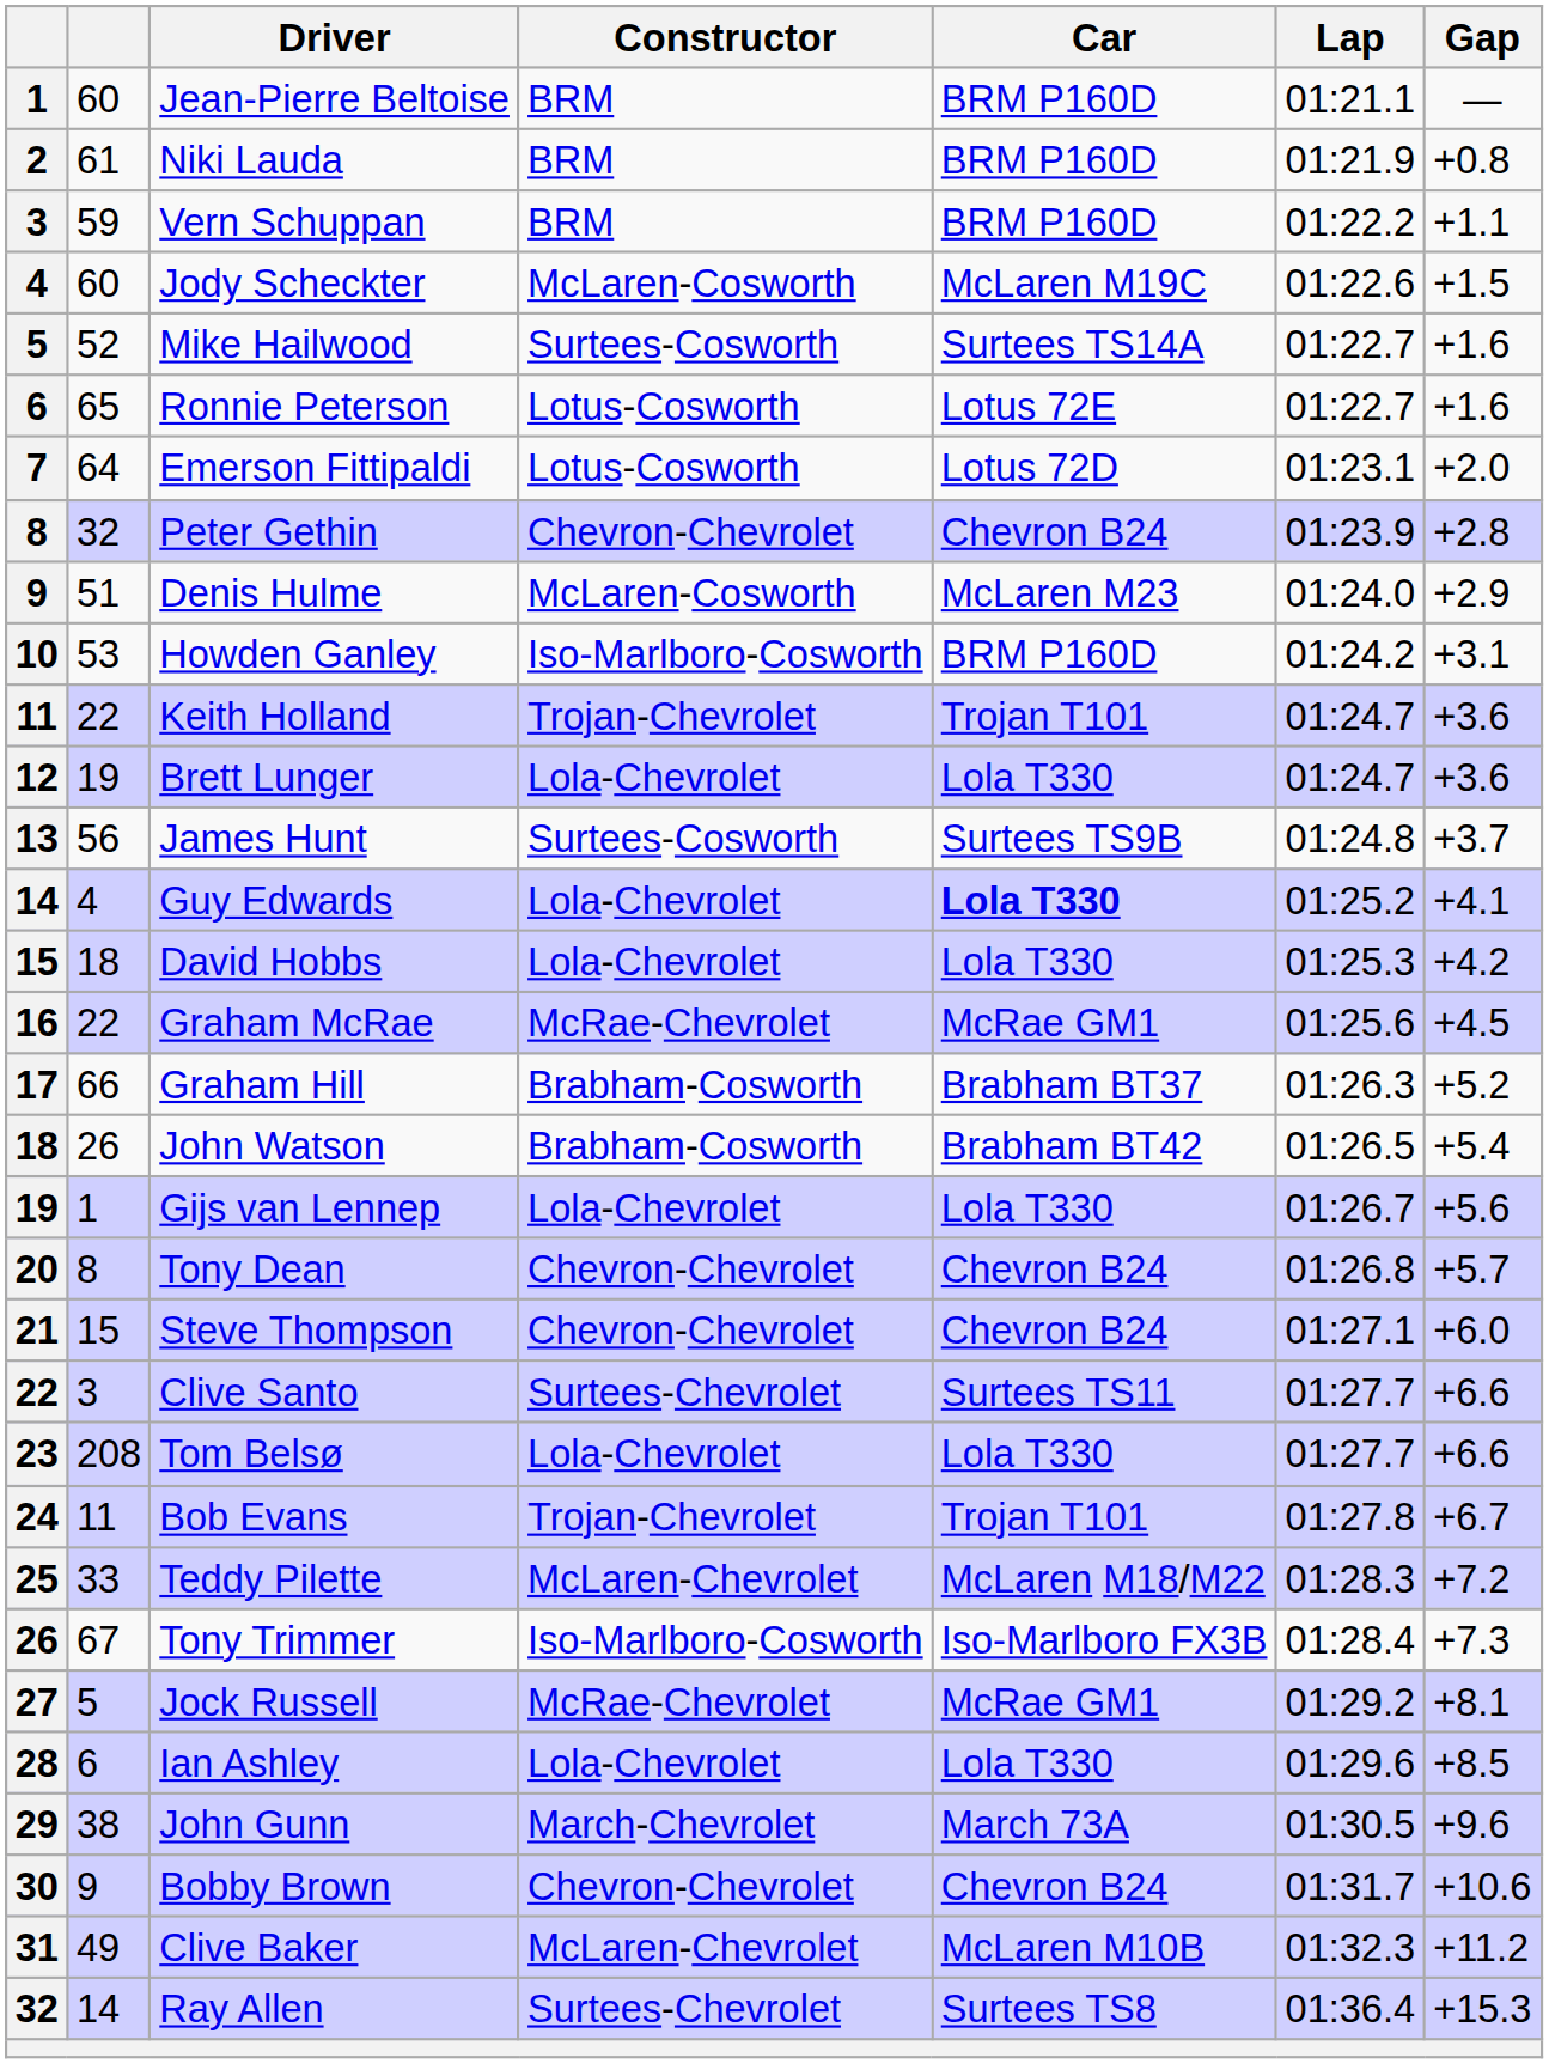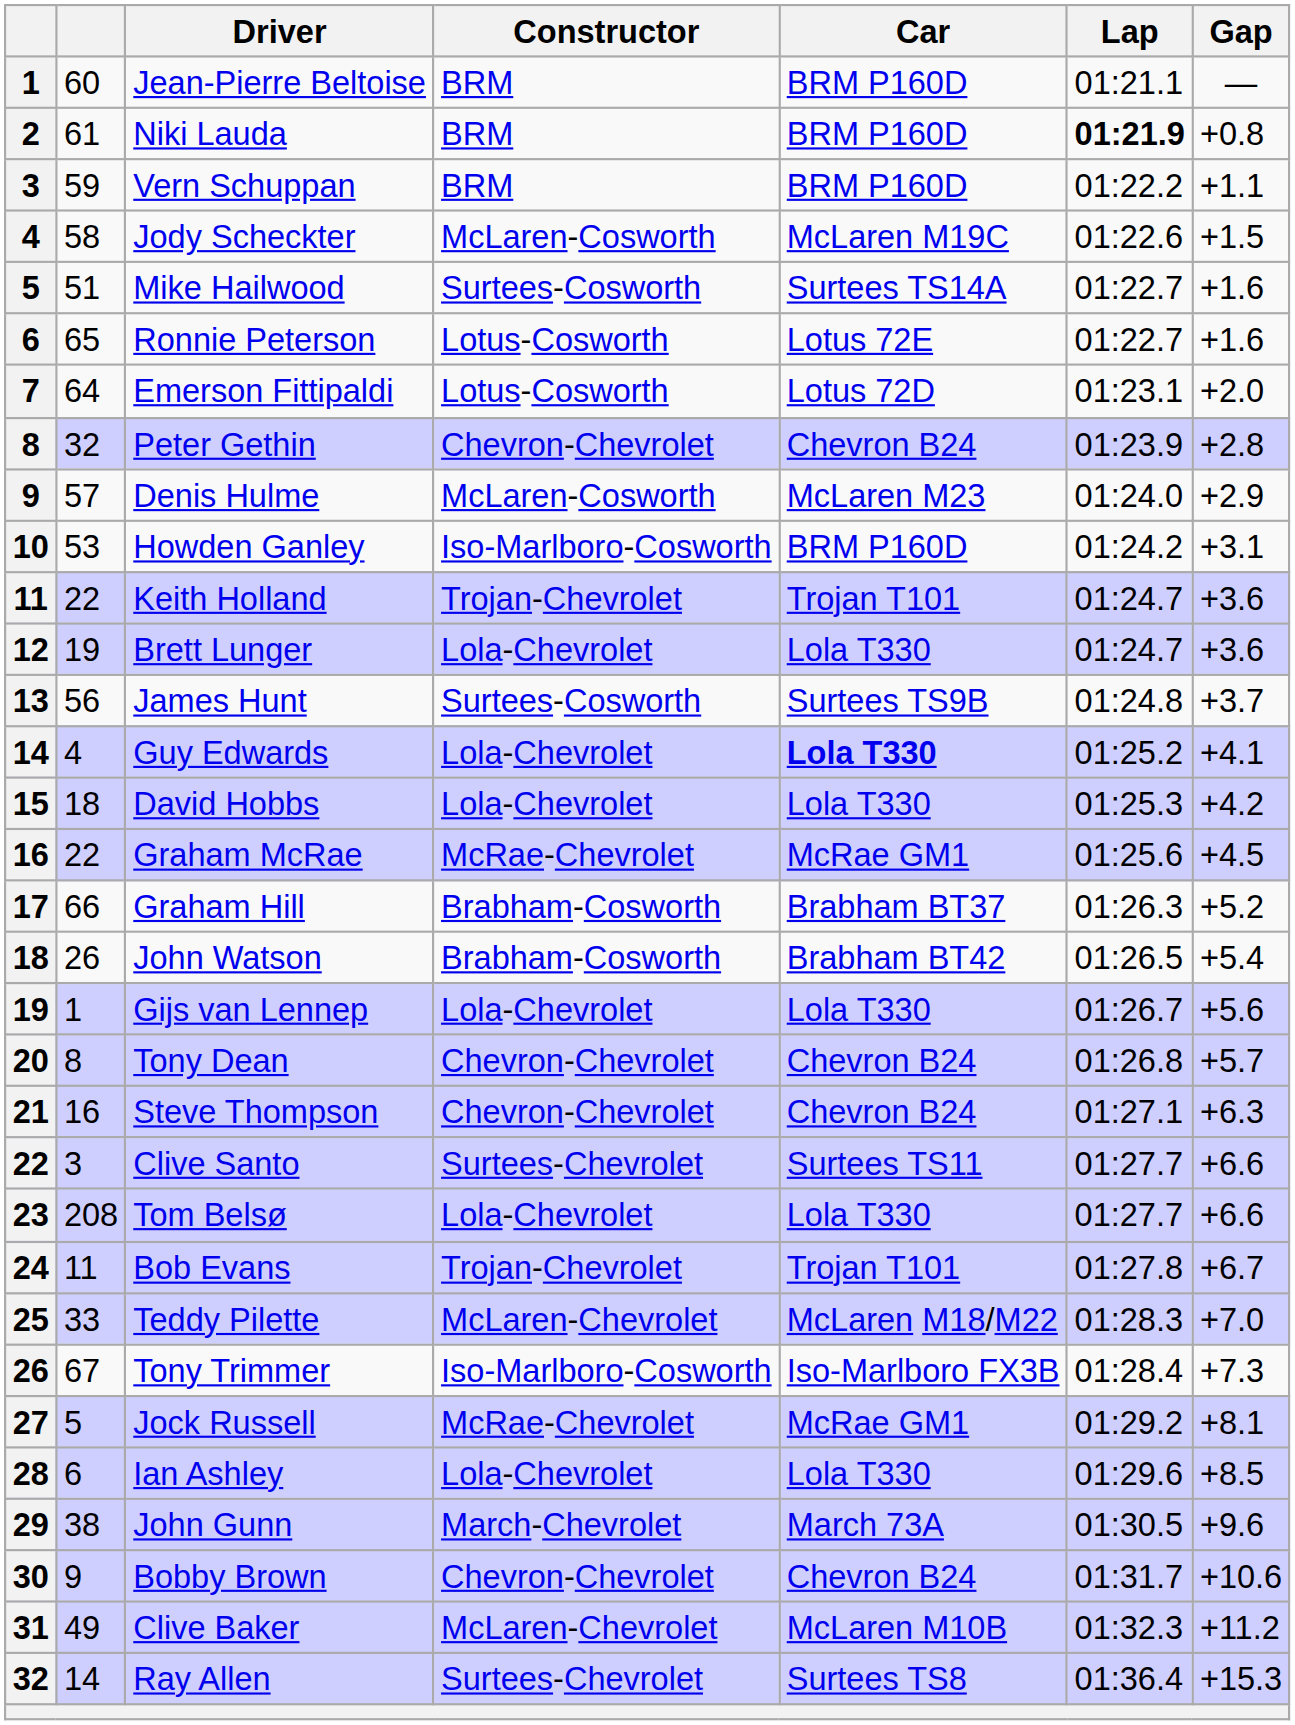 <table class="wikitable" style="font-size: 95%;">
 <tr>
 <th></th>
 <th></th>
 <th>Driver</th>
 <th>Constructor</th>
 <th>Car</th>
 <th>Lap</th>
 <th>Gap</th>
 </tr>
 <tr>
 <th>1</th>
 <td>60</td>
 <td> <a href='#'>Jean-Pierre Beltoise</a></td>
 <td><a href='#'>BRM</a></td>
 <td><a href='#'>BRM P160D</a></td>
 <td>01:21.1</td>
 <td align="center">—</td>
 </tr>
 <tr>
 <th>2</th>
 <td>61</td>
 <td> <a href='#'>Niki Lauda</a></td>
 <td><a href='#'>BRM</a></td>
 <td><a href='#'>BRM P160D</a></td>
-<td>01:21.9</td>
+<td><strong>01:21.9</strong></td>
 <td>+0.8</td>
 </tr>
 <tr>
 <th>3</th>
 <td>59</td>
 <td> <a href='#'>Vern Schuppan</a></td>
 <td><a href='#'>BRM</a></td>
 <td><a href='#'>BRM P160D</a></td>
 <td>01:22.2</td>
 <td>+1.1</td>
 </tr>
 <tr>
 <th>4</th>
-<td>60</td>
+<td>58</td>
 <td> <a href='#'>Jody Scheckter</a></td>
 <td><a href='#'>McLaren</a>-<a href='#'>Cosworth</a></td>
 <td><a href='#'>McLaren M19C</a></td>
 <td>01:22.6</td>
 <td>+1.5</td>
 </tr>
 <tr>
 <th>5</th>
-<td>52</td>
+<td>51</td>
 <td> <a href='#'>Mike Hailwood</a></td>
 <td><a href='#'>Surtees</a>-<a href='#'>Cosworth</a></td>
 <td><a href='#'>Surtees TS14A</a></td>
 <td>01:22.7</td>
 <td>+1.6</td>
 </tr>
 <tr>
 <th>6</th>
 <td>65</td>
 <td> <a href='#'>Ronnie Peterson</a></td>
 <td><a href='#'>Lotus</a>-<a href='#'>Cosworth</a></td>
 <td><a href='#'>Lotus 72E</a></td>
 <td>01:22.7</td>
 <td>+1.6</td>
 </tr>
 <tr>
 <th>7</th>
 <td>64</td>
 <td> <a href='#'>Emerson Fittipaldi</a></td>
 <td><a href='#'>Lotus</a>-<a href='#'>Cosworth</a></td>
 <td><a href='#'>Lotus 72D</a></td>
 <td>01:23.1</td>
 <td>+2.0</td>
 </tr>
 <tr style="background-color: #CFCFFF">
 <th>8</th>
 <td>32</td>
 <td> <a href='#'>Peter Gethin</a></td>
 <td><a href='#'>Chevron</a>-<a href='#'>Chevrolet</a></td>
 <td><a href='#'>Chevron B24</a></td>
 <td>01:23.9</td>
 <td>+2.8</td>
 </tr>
 <tr>
 <th>9</th>
-<td>51</td>
+<td>57</td>
 <td> <a href='#'>Denis Hulme</a></td>
 <td><a href='#'>McLaren</a>-<a href='#'>Cosworth</a></td>
 <td><a href='#'>McLaren M23</a></td>
 <td>01:24.0</td>
 <td>+2.9</td>
 </tr>
 <tr>
 <th>10</th>
 <td>53</td>
 <td> <a href='#'>Howden Ganley</a></td>
 <td><a href='#'>Iso-Marlboro</a>-<a href='#'>Cosworth</a></td>
 <td><a href='#'>BRM P160D</a></td>
 <td>01:24.2</td>
 <td>+3.1</td>
 </tr>
 <tr style="background-color: #CFCFFF">
 <th>11</th>
 <td>22</td>
 <td> <a href='#'>Keith Holland</a></td>
 <td><a href='#'>Trojan</a>-<a href='#'>Chevrolet</a></td>
 <td><a href='#'>Trojan T101</a></td>
 <td>01:24.7</td>
 <td>+3.6</td>
 </tr>
 <tr style="background-color: #CFCFFF">
 <th>12</th>
 <td>19</td>
 <td> <a href='#'>Brett Lunger</a></td>
 <td><a href='#'>Lola</a>-<a href='#'>Chevrolet</a></td>
 <td><a href='#'>Lola T330</a></td>
 <td>01:24.7</td>
 <td>+3.6</td>
 </tr>
 <tr>
 <th>13</th>
 <td>56</td>
 <td> <a href='#'>James Hunt</a></td>
 <td><a href='#'>Surtees</a>-<a href='#'>Cosworth</a></td>
 <td><a href='#'>Surtees TS9B</a></td>
 <td>01:24.8</td>
 <td>+3.7</td>
 </tr>
 <tr style="background-color: #CFCFFF">
 <th>14</th>
 <td>4</td>
 <td> <a href='#'>Guy Edwards</a></td>
 <td><a href='#'>Lola</a>-<a href='#'>Chevrolet</a></td>
 <td><strong><a href='#'>Lola T330</a></strong></td>
 <td>01:25.2</td>
 <td>+4.1</td>
 </tr>
 <tr style="background-color: #CFCFFF">
 <th>15</th>
 <td>18</td>
 <td> <a href='#'>David Hobbs</a></td>
 <td><a href='#'>Lola</a>-<a href='#'>Chevrolet</a></td>
 <td><a href='#'>Lola T330</a></td>
 <td>01:25.3</td>
 <td>+4.2</td>
 </tr>
 <tr style="background-color: #CFCFFF">
 <th>16</th>
 <td>22</td>
 <td> <a href='#'>Graham McRae</a></td>
 <td><a href='#'>McRae</a>-<a href='#'>Chevrolet</a></td>
 <td><a href='#'>McRae GM1</a></td>
 <td>01:25.6</td>
 <td>+4.5</td>
 </tr>
 <tr>
 <th>17</th>
 <td>66</td>
 <td> <a href='#'>Graham Hill</a></td>
 <td><a href='#'>Brabham</a>-<a href='#'>Cosworth</a></td>
 <td><a href='#'>Brabham BT37</a></td>
 <td>01:26.3</td>
 <td>+5.2</td>
 </tr>
 <tr>
 <th>18</th>
 <td>26</td>
 <td> <a href='#'>John Watson</a></td>
 <td><a href='#'>Brabham</a>-<a href='#'>Cosworth</a></td>
 <td><a href='#'>Brabham BT42</a></td>
 <td>01:26.5</td>
 <td>+5.4</td>
 </tr>
 <tr style="background-color: #CFCFFF">
 <th>19</th>
 <td>1</td>
 <td> <a href='#'>Gijs van Lennep</a></td>
 <td><a href='#'>Lola</a>-<a href='#'>Chevrolet</a></td>
 <td><a href='#'>Lola T330</a></td>
 <td>01:26.7</td>
 <td>+5.6</td>
 </tr>
 <tr style="background-color: #CFCFFF">
 <th>20</th>
 <td>8</td>
 <td> <a href='#'>Tony Dean</a></td>
 <td><a href='#'>Chevron</a>-<a href='#'>Chevrolet</a></td>
 <td><a href='#'>Chevron B24</a></td>
 <td>01:26.8</td>
 <td>+5.7</td>
 </tr>
 <tr style="background-color: #CFCFFF">
 <th>21</th>
-<td>15</td>
+<td>16</td>
 <td> <a href='#'>Steve Thompson</a></td>
 <td><a href='#'>Chevron</a>-<a href='#'>Chevrolet</a></td>
 <td><a href='#'>Chevron B24</a></td>
 <td>01:27.1</td>
-<td>+6.0</td>
+<td>+6.3</td>
 </tr>
 <tr style="background-color: #CFCFFF">
 <th>22</th>
 <td>3</td>
 <td> <a href='#'>Clive Santo</a></td>
 <td><a href='#'>Surtees</a>-<a href='#'>Chevrolet</a></td>
 <td><a href='#'>Surtees TS11</a></td>
 <td>01:27.7</td>
 <td>+6.6</td>
 </tr>
 <tr style="background-color: #CFCFFF">
 <th>23</th>
 <td>208</td>
 <td> <a href='#'>Tom Belsø</a></td>
 <td><a href='#'>Lola</a>-<a href='#'>Chevrolet</a></td>
 <td><a href='#'>Lola T330</a></td>
 <td>01:27.7</td>
 <td>+6.6</td>
 </tr>
 <tr style="background-color: #CFCFFF">
 <th>24</th>
 <td>11</td>
 <td> <a href='#'>Bob Evans</a></td>
 <td><a href='#'>Trojan</a>-<a href='#'>Chevrolet</a></td>
 <td><a href='#'>Trojan T101</a></td>
 <td>01:27.8</td>
 <td>+6.7</td>
 </tr>
 <tr style="background-color: #CFCFFF">
 <th>25</th>
 <td>33</td>
 <td> <a href='#'>Teddy Pilette</a></td>
 <td><a href='#'>McLaren</a>-<a href='#'>Chevrolet</a></td>
 <td><a href='#'>McLaren</a> <a href='#'>M18</a>/<a href='#'>M22</a></td>
 <td>01:28.3</td>
-<td>+7.2</td>
+<td>+7.0</td>
 </tr>
 <tr>
 <th>26</th>
 <td>67</td>
 <td> <a href='#'>Tony Trimmer</a></td>
 <td><a href='#'>Iso-Marlboro</a>-<a href='#'>Cosworth</a></td>
 <td><a href='#'>Iso-Marlboro FX3B</a></td>
 <td>01:28.4</td>
 <td>+7.3</td>
 </tr>
 <tr style="background-color: #CFCFFF">
 <th>27</th>
 <td>5</td>
 <td> <a href='#'>Jock Russell</a></td>
 <td><a href='#'>McRae</a>-<a href='#'>Chevrolet</a></td>
 <td><a href='#'>McRae GM1</a></td>
 <td>01:29.2</td>
 <td>+8.1</td>
 </tr>
 <tr style="background-color: #CFCFFF">
 <th>28</th>
 <td>6</td>
 <td> <a href='#'>Ian Ashley</a></td>
 <td><a href='#'>Lola</a>-<a href='#'>Chevrolet</a></td>
 <td><a href='#'>Lola T330</a></td>
 <td>01:29.6</td>
 <td>+8.5</td>
 </tr>
 <tr style="background-color: #CFCFFF">
 <th>29</th>
 <td>38</td>
 <td> <a href='#'>John Gunn</a></td>
 <td><a href='#'>March</a>-<a href='#'>Chevrolet</a></td>
 <td><a href='#'>March 73A</a></td>
 <td>01:30.5</td>
 <td>+9.6</td>
 </tr>
 <tr style="background-color: #CFCFFF">
 <th>30</th>
 <td>9</td>
 <td> <a href='#'>Bobby Brown</a></td>
 <td><a href='#'>Chevron</a>-<a href='#'>Chevrolet</a></td>
 <td><a href='#'>Chevron B24</a></td>
 <td>01:31.7</td>
 <td>+10.6</td>
 </tr>
 <tr style="background-color: #CFCFFF">
 <th>31</th>
 <td>49</td>
 <td> <a href='#'>Clive Baker</a></td>
 <td><a href='#'>McLaren</a>-<a href='#'>Chevrolet</a></td>
 <td><a href='#'>McLaren M10B</a></td>
 <td>01:32.3</td>
 <td>+11.2</td>
 </tr>
 <tr style="background-color: #CFCFFF">
 <th>32</th>
 <td>14</td>
 <td> <a href='#'>Ray Allen</a></td>
 <td><a href='#'>Surtees</a>-<a href='#'>Chevrolet</a></td>
 <td><a href='#'>Surtees TS8</a></td>
 <td>01:36.4</td>
 <td>+15.3</td>
 </tr>
 <tr>
 <th colspan="7"></th>
 </tr>
 </table>
